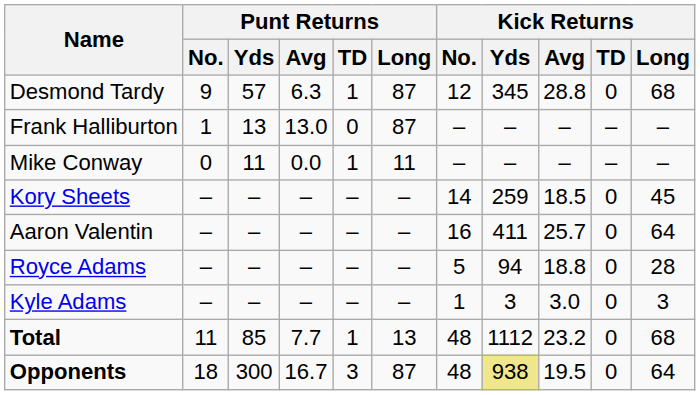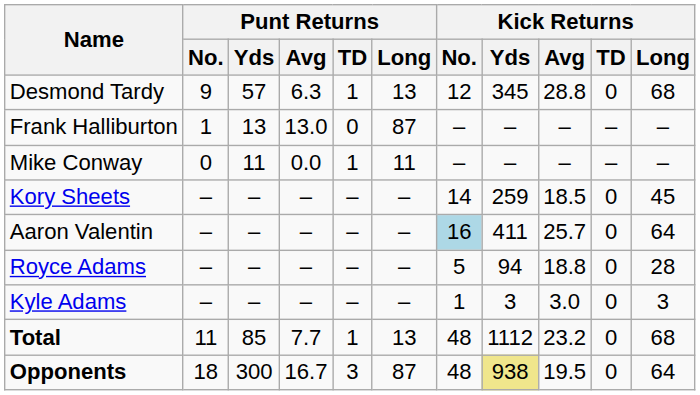 <table class="wikitable" style="white-space:nowrap; text-align:center;">
 <tr>
 <th rowspan="2">Name</th>
 <th colspan="5">Punt Returns</th>
 <th colspan="5">Kick Returns</th>
 </tr>
 <tr>
 <th>No.</th>
 <th>Yds</th>
 <th>Avg</th>
 <th>TD</th>
 <th>Long</th>
 <th>No.</th>
 <th>Yds</th>
 <th>Avg</th>
 <th>TD</th>
 <th>Long</th>
 </tr>
 <tr>
 <td align="left">Desmond Tardy</td>
 <td>9</td>
 <td>57</td>
 <td>6.3</td>
 <td>1</td>
-<td>87</td>
+<td>13</td>
 <td>12</td>
 <td>345</td>
 <td>28.8</td>
 <td>0</td>
 <td>68</td>
 </tr>
 <tr>
 <td align="left">Frank Halliburton</td>
 <td>1</td>
 <td>13</td>
 <td>13.0</td>
 <td>0</td>
 <td>87</td>
 <td>–</td>
 <td>–</td>
 <td>–</td>
 <td>–</td>
 <td>–</td>
 </tr>
 <tr>
 <td align="left">Mike Conway</td>
 <td>0</td>
 <td>11</td>
 <td>0.0</td>
 <td>1</td>
 <td>11</td>
 <td>–</td>
 <td>–</td>
 <td>–</td>
 <td>–</td>
 <td>–</td>
 </tr>
 <tr>
 <td align="left"><a href='#'>Kory Sheets</a></td>
 <td>–</td>
 <td>–</td>
 <td>–</td>
 <td>–</td>
 <td>–</td>
 <td>14</td>
 <td>259</td>
 <td>18.5</td>
 <td>0</td>
 <td>45</td>
 </tr>
 <tr>
 <td align="left">Aaron Valentin</td>
 <td>–</td>
 <td>–</td>
 <td>–</td>
 <td>–</td>
 <td>–</td>
-<td>16</td>
+<td style="background: lightblue;">16</td>
 <td>411</td>
 <td>25.7</td>
 <td>0</td>
 <td>64</td>
 </tr>
 <tr>
 <td align="left"><a href='#'>Royce Adams</a></td>
 <td>–</td>
 <td>–</td>
 <td>–</td>
 <td>–</td>
 <td>–</td>
 <td>5</td>
 <td>94</td>
 <td>18.8</td>
 <td>0</td>
 <td>28</td>
 </tr>
 <tr>
 <td align="left"><a href='#'>Kyle Adams</a></td>
 <td>–</td>
 <td>–</td>
 <td>–</td>
 <td>–</td>
 <td>–</td>
 <td>1</td>
 <td>3</td>
 <td>3.0</td>
 <td>0</td>
 <td>3</td>
 </tr>
 <tr>
 <td align="left"><strong>Total</strong></td>
 <td>11</td>
 <td>85</td>
 <td>7.7</td>
 <td>1</td>
 <td>13</td>
 <td>48</td>
 <td>1112</td>
 <td>23.2</td>
 <td>0</td>
 <td>68</td>
 </tr>
 <tr>
 <td align="left"><strong>Opponents</strong></td>
 <td>18</td>
 <td>300</td>
 <td>16.7</td>
 <td>3</td>
 <td>87</td>
 <td>48</td>
 <td style="background: khaki;">938</td>
 <td>19.5</td>
 <td>0</td>
 <td>64</td>
 </tr>
 </table>
